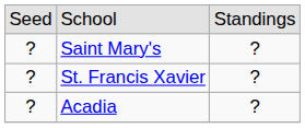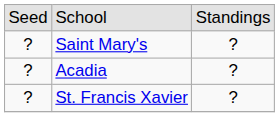 <table class="wikitable">
 <tr>
 <td style="background: #e3e3e3;">Seed</td>
 <td style="background: #e3e3e3;">School</td>
 <td style="background: #e3e3e3;">Standings</td>
 </tr>
 <tr>
 <td align=center>?</td>
 <td><a href='#'>Saint Mary's</a></td>
 <td align=center>?</td>
 </tr>
 <tr>
 <td align=center>?</td>
-<td><a href='#'>St. Francis Xavier</a></td>
+<td><a href='#'>Acadia</a></td>
 <td align=center>?</td>
 </tr>
 <tr>
 <td align=center>?</td>
-<td><a href='#'>Acadia</a></td>
+<td><a href='#'>St. Francis Xavier</a></td>
 <td align=center>?</td>
 </tr>
 <tr>
 </tr>
 </table>
